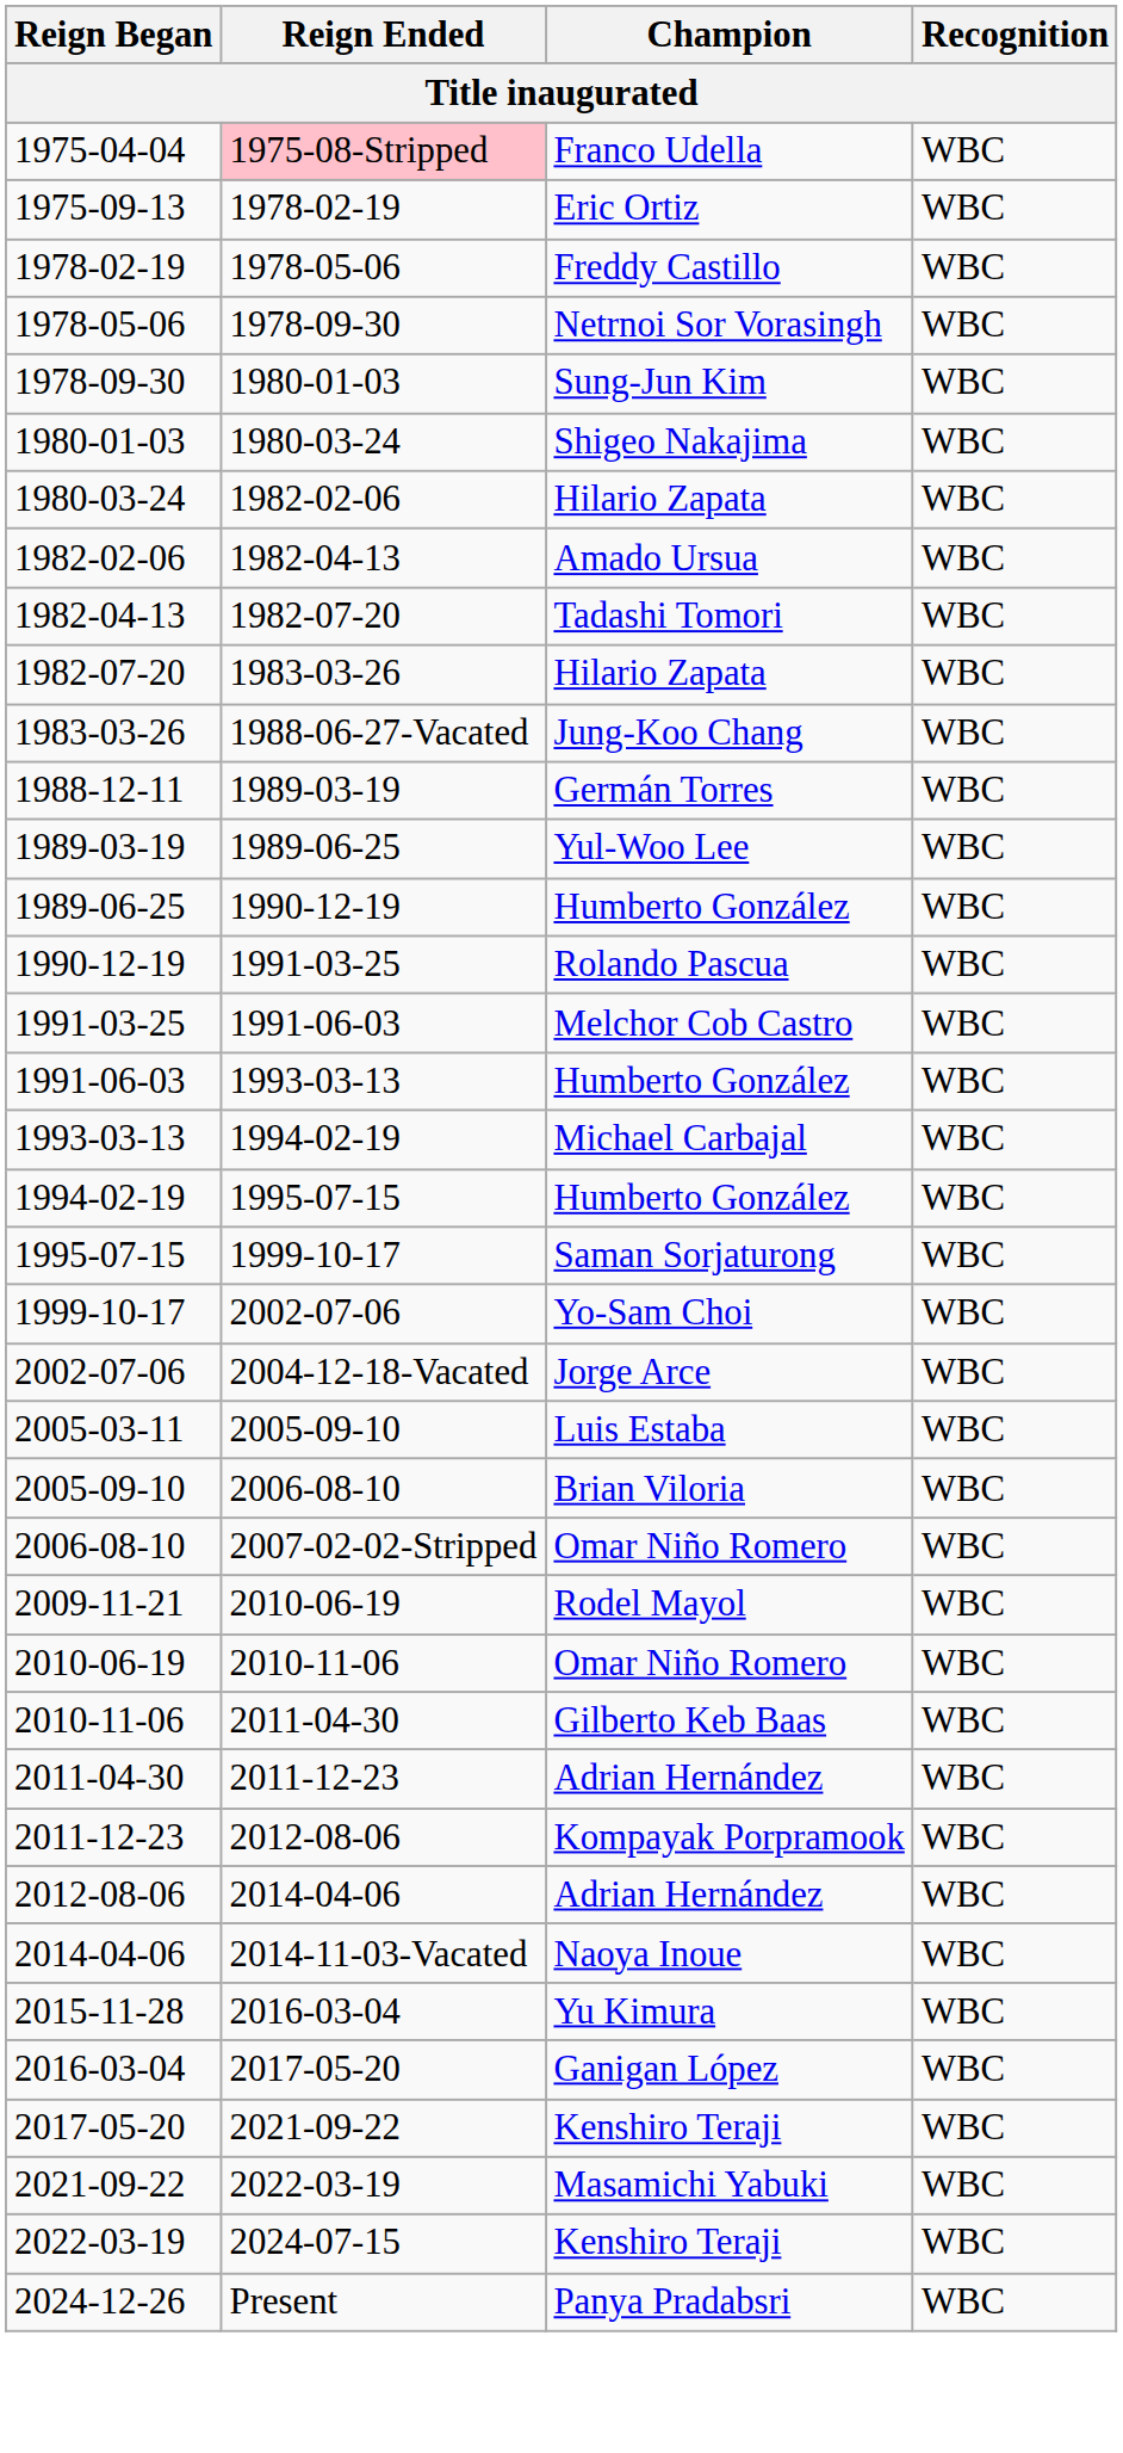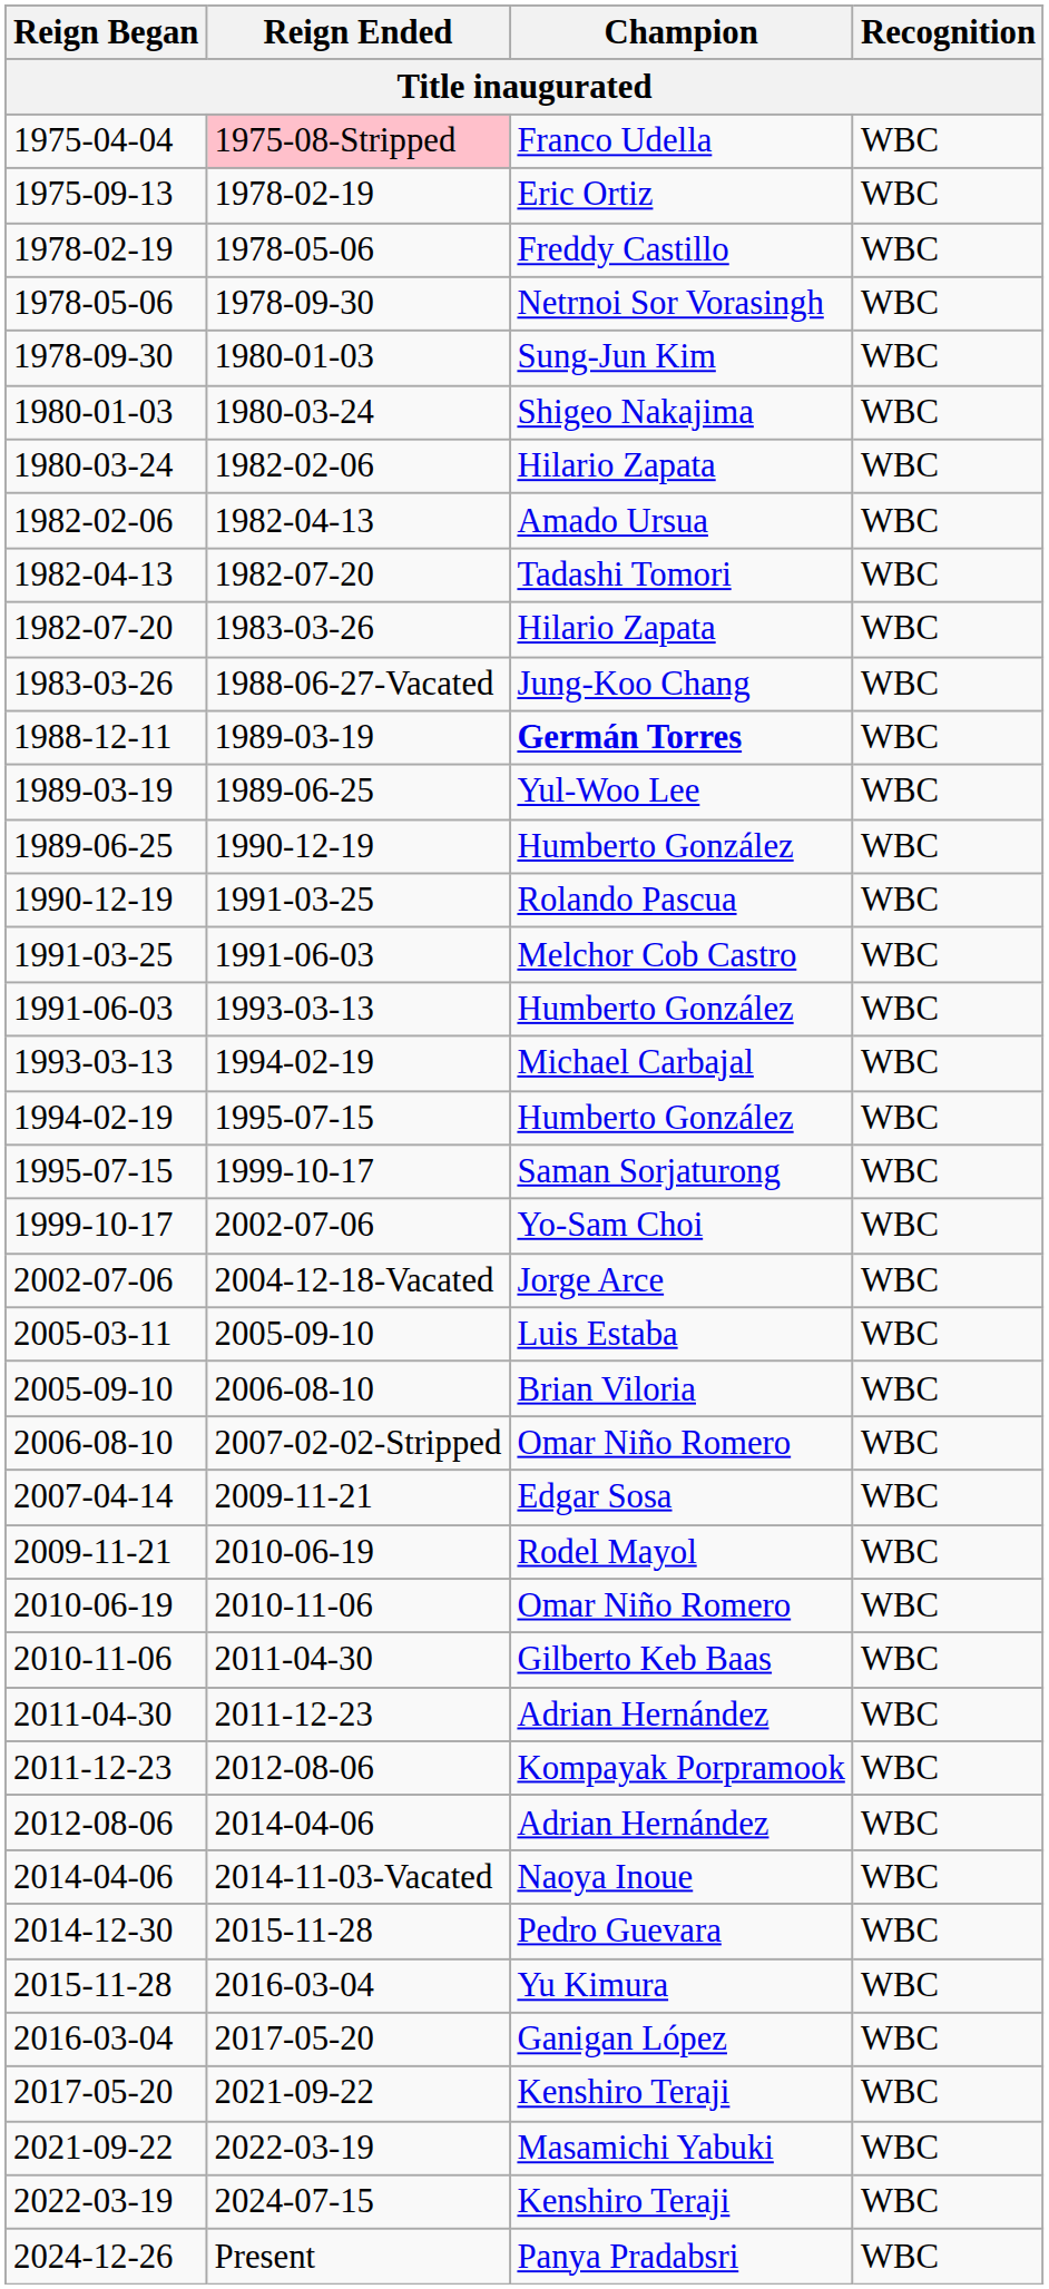 <table class="wikitable">
 <tr>
 <th>Reign Began</th>
 <th>Reign Ended</th>
 <th>Champion</th>
 <th>Recognition</th>
 </tr>
 <tr>
 <th colspan="4">Title inaugurated</th>
 </tr>
 <tr>
 <td>1975-04-04</td>
 <td style="background: pink;">1975-08-Stripped</td>
 <td> <a href='#'>Franco Udella</a></td>
 <td>WBC</td>
 </tr>
 <tr>
 <td>1975-09-13</td>
 <td>1978-02-19</td>
 <td> <a href='#'>Eric Ortiz</a></td>
 <td>WBC</td>
 </tr>
 <tr>
 <td>1978-02-19</td>
 <td>1978-05-06</td>
 <td> <a href='#'>Freddy Castillo</a></td>
 <td>WBC</td>
 </tr>
 <tr>
 <td>1978-05-06</td>
 <td>1978-09-30</td>
 <td> <a href='#'>Netrnoi Sor Vorasingh</a></td>
 <td>WBC</td>
 </tr>
 <tr>
 <td>1978-09-30</td>
 <td>1980-01-03</td>
 <td> <a href='#'>Sung-Jun Kim</a></td>
 <td>WBC</td>
 </tr>
 <tr>
 <td>1980-01-03</td>
 <td>1980-03-24</td>
 <td> <a href='#'>Shigeo Nakajima</a></td>
 <td>WBC</td>
 </tr>
 <tr>
 <td>1980-03-24</td>
 <td>1982-02-06</td>
 <td> <a href='#'>Hilario Zapata</a></td>
 <td>WBC</td>
 </tr>
 <tr>
 <td>1982-02-06</td>
 <td>1982-04-13</td>
 <td> <a href='#'>Amado Ursua</a></td>
 <td>WBC</td>
 </tr>
 <tr>
 <td>1982-04-13</td>
 <td>1982-07-20</td>
 <td> <a href='#'>Tadashi Tomori</a></td>
 <td>WBC</td>
 </tr>
 <tr>
 <td>1982-07-20</td>
 <td>1983-03-26</td>
 <td> <a href='#'>Hilario Zapata</a></td>
 <td>WBC</td>
 </tr>
 <tr>
 <td>1983-03-26</td>
 <td>1988-06-27-Vacated</td>
 <td> <a href='#'>Jung-Koo Chang</a></td>
 <td>WBC</td>
 </tr>
 <tr>
 <td>1988-12-11</td>
 <td>1989-03-19</td>
-<td> <a href='#'>Germán Torres</a></td>
+<td><strong> <a href='#'>Germán Torres</a></strong></td>
 <td>WBC</td>
 </tr>
 <tr>
 <td>1989-03-19</td>
 <td>1989-06-25</td>
 <td> <a href='#'>Yul-Woo Lee</a></td>
 <td>WBC</td>
 </tr>
 <tr>
 <td>1989-06-25</td>
 <td>1990-12-19</td>
 <td> <a href='#'>Humberto González</a></td>
 <td>WBC</td>
 </tr>
 <tr>
 <td>1990-12-19</td>
 <td>1991-03-25</td>
 <td> <a href='#'>Rolando Pascua</a></td>
 <td>WBC</td>
 </tr>
 <tr>
 <td>1991-03-25</td>
 <td>1991-06-03</td>
 <td> <a href='#'>Melchor Cob Castro</a></td>
 <td>WBC</td>
 </tr>
 <tr>
 <td>1991-06-03</td>
 <td>1993-03-13</td>
 <td> <a href='#'>Humberto González</a></td>
 <td>WBC</td>
 </tr>
 <tr>
 <td>1993-03-13</td>
 <td>1994-02-19</td>
 <td> <a href='#'>Michael Carbajal</a></td>
 <td>WBC</td>
 </tr>
 <tr>
 <td>1994-02-19</td>
 <td>1995-07-15</td>
 <td> <a href='#'>Humberto González</a></td>
 <td>WBC</td>
 </tr>
 <tr>
 <td>1995-07-15</td>
 <td>1999-10-17</td>
 <td> <a href='#'>Saman Sorjaturong</a></td>
 <td>WBC</td>
 </tr>
 <tr>
 <td>1999-10-17</td>
 <td>2002-07-06</td>
 <td> <a href='#'>Yo-Sam Choi</a></td>
 <td>WBC</td>
 </tr>
 <tr>
 <td>2002-07-06</td>
 <td>2004-12-18-Vacated</td>
 <td> <a href='#'>Jorge Arce</a></td>
 <td>WBC</td>
 </tr>
 <tr>
 <td>2005-03-11</td>
 <td>2005-09-10</td>
 <td> <a href='#'>Luis Estaba</a></td>
 <td>WBC</td>
 </tr>
 <tr>
 <td>2005-09-10</td>
 <td>2006-08-10</td>
 <td> <a href='#'>Brian Viloria</a></td>
 <td>WBC</td>
 </tr>
 <tr>
 <td>2006-08-10</td>
 <td>2007-02-02-Stripped</td>
 <td> <a href='#'>Omar Niño Romero</a></td>
 <td>WBC</td>
 </tr>
 <tr>
+<td>2007-04-14</td>
+<td>2009-11-21</td>
+<td> <a href='#'>Edgar Sosa</a></td>
+<td>WBC</td>
+</tr>
+<tr>
 <td>2009-11-21</td>
 <td>2010-06-19</td>
 <td> <a href='#'>Rodel Mayol</a></td>
 <td>WBC</td>
 </tr>
 <tr>
 <td>2010-06-19</td>
 <td>2010-11-06</td>
 <td> <a href='#'>Omar Niño Romero</a></td>
 <td>WBC</td>
 </tr>
 <tr>
 <td>2010-11-06</td>
 <td>2011-04-30</td>
 <td> <a href='#'>Gilberto Keb Baas</a></td>
 <td>WBC</td>
 </tr>
 <tr>
 <td>2011-04-30</td>
 <td>2011-12-23</td>
 <td> <a href='#'>Adrian Hernández</a></td>
 <td>WBC</td>
 </tr>
 <tr>
 <td>2011-12-23</td>
 <td>2012-08-06</td>
 <td> <a href='#'>Kompayak Porpramook</a></td>
 <td>WBC</td>
 </tr>
 <tr>
 <td>2012-08-06</td>
 <td>2014-04-06</td>
 <td> <a href='#'>Adrian Hernández</a></td>
 <td>WBC</td>
 </tr>
 <tr>
 <td>2014-04-06</td>
 <td>2014-11-03-Vacated</td>
 <td> <a href='#'>Naoya Inoue</a></td>
 <td>WBC</td>
 </tr>
 <tr>
+<td>2014-12-30</td>
+<td>2015-11-28</td>
+<td> <a href='#'>Pedro Guevara</a></td>
+<td>WBC</td>
+</tr>
+<tr>
 <td>2015-11-28</td>
 <td>2016-03-04</td>
 <td> <a href='#'>Yu Kimura</a></td>
 <td>WBC</td>
 </tr>
 <tr>
 <td>2016-03-04</td>
 <td>2017-05-20</td>
 <td> <a href='#'>Ganigan López</a></td>
 <td>WBC</td>
 </tr>
 <tr>
 <td>2017-05-20</td>
 <td>2021-09-22</td>
 <td> <a href='#'>Kenshiro Teraji</a></td>
 <td>WBC</td>
 </tr>
 <tr>
 <td>2021-09-22</td>
 <td>2022-03-19</td>
 <td> <a href='#'>Masamichi Yabuki</a></td>
 <td>WBC</td>
 </tr>
 <tr>
 <td>2022-03-19</td>
 <td>2024-07-15</td>
 <td> <a href='#'>Kenshiro Teraji</a></td>
 <td>WBC</td>
 </tr>
 <tr>
 <td>2024-12-26</td>
 <td>Present</td>
 <td> <a href='#'>Panya Pradabsri</a></td>
 <td>WBC</td>
 </tr>
 </table>
